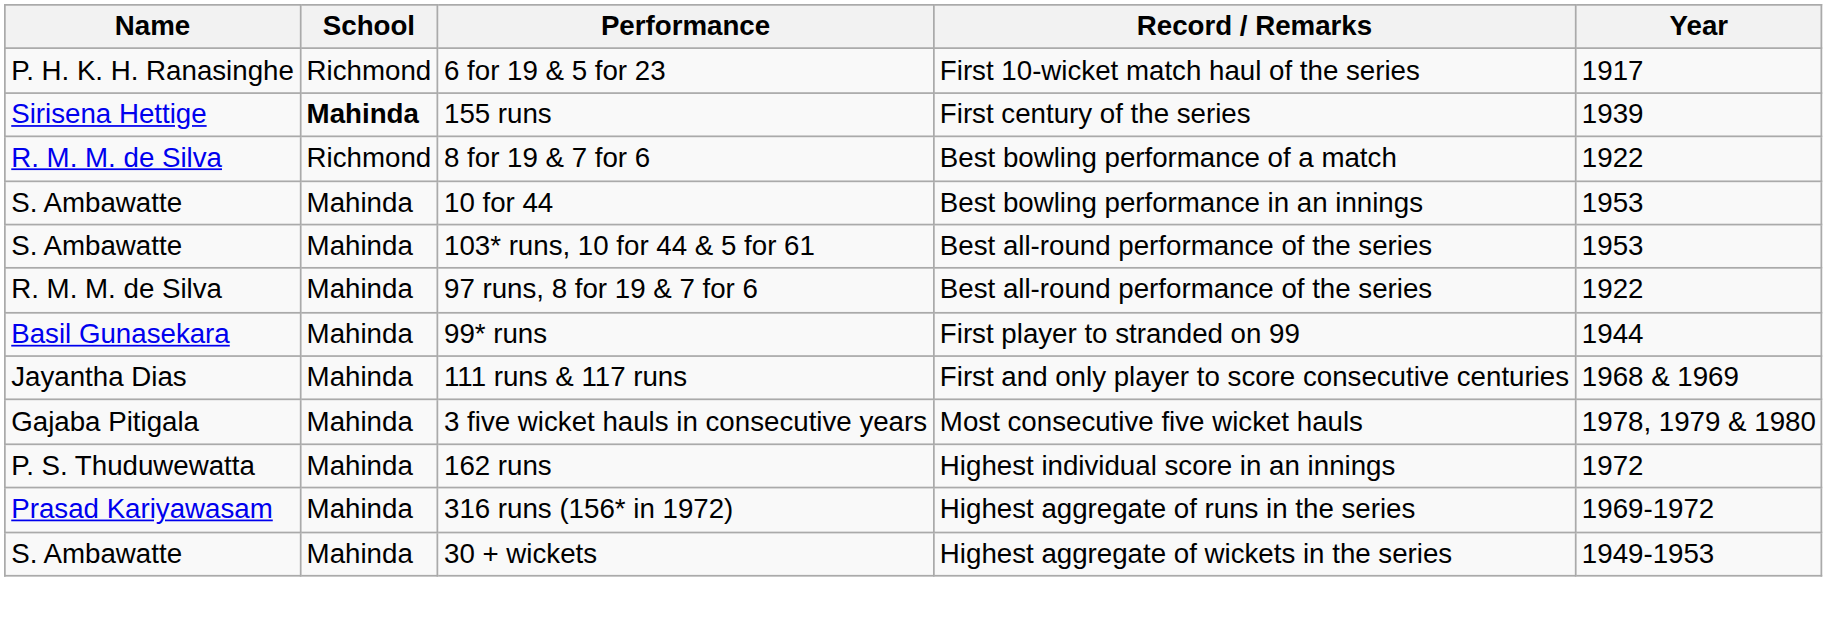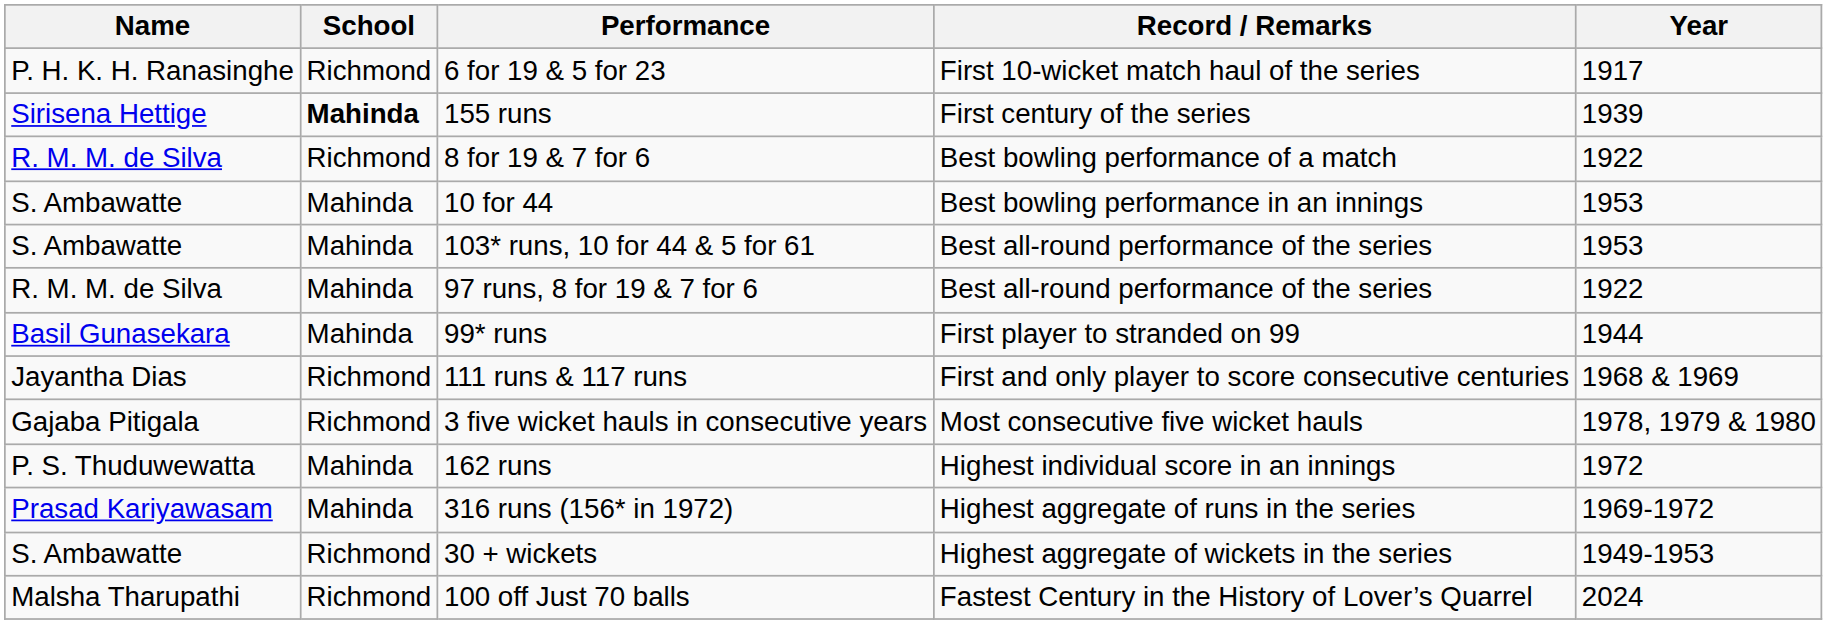 <table class="wikitable sortable">
 <tr>
 <th>Name</th>
 <th>School</th>
 <th>Performance</th>
 <th>Record / Remarks</th>
 <th>Year</th>
 </tr>
 <tr>
 <td>P. H. K. H. Ranasinghe</td>
 <td>Richmond</td>
 <td>6 for 19 & 5 for 23</td>
 <td>First 10-wicket match haul of the series</td>
 <td>1917</td>
 </tr>
 <tr>
 <td><a href='#'>Sirisena Hettige</a></td>
 <td><strong>Mahinda</strong></td>
 <td>155 runs</td>
 <td>First century of the series</td>
 <td>1939</td>
 </tr>
 <tr>
 <td><a href='#'>R. M. M. de Silva</a></td>
 <td>Richmond</td>
 <td>8 for 19 & 7 for 6</td>
 <td>Best bowling performance of a match</td>
 <td>1922</td>
 </tr>
 <tr>
 <td>S. Ambawatte</td>
 <td>Mahinda</td>
 <td>10 for 44</td>
 <td>Best bowling performance in an innings</td>
 <td>1953</td>
 </tr>
 <tr>
 <td>S. Ambawatte</td>
 <td>Mahinda</td>
 <td>103* runs, 10 for 44 & 5 for 61</td>
 <td>Best all-round performance of the series</td>
 <td>1953</td>
 </tr>
 <tr>
 <td>R. M. M. de Silva</td>
 <td>Mahinda</td>
 <td>97 runs, 8 for 19 & 7 for 6</td>
 <td>Best all-round performance of the series</td>
 <td>1922</td>
 </tr>
 <tr>
 <td><a href='#'>Basil Gunasekara</a></td>
 <td>Mahinda</td>
 <td>99* runs</td>
 <td>First player to stranded on 99</td>
 <td>1944</td>
 </tr>
 <tr>
 <td>Jayantha Dias</td>
-<td>Mahinda</td>
+<td>Richmond</td>
 <td>111 runs & 117 runs</td>
 <td>First and only player to score consecutive centuries</td>
 <td>1968 & 1969</td>
 </tr>
 <tr>
 <td>Gajaba Pitigala</td>
-<td>Mahinda</td>
+<td>Richmond</td>
 <td>3 five wicket hauls in consecutive years</td>
 <td>Most consecutive five wicket hauls</td>
 <td>1978, 1979 & 1980</td>
 </tr>
 <tr>
 <td>P. S. Thuduwewatta</td>
 <td>Mahinda</td>
 <td>162 runs</td>
 <td>Highest individual score in an innings</td>
 <td>1972</td>
 </tr>
 <tr>
 <td><a href='#'>Prasad Kariyawasam</a></td>
 <td>Mahinda</td>
 <td>316 runs (156* in 1972)</td>
 <td>Highest aggregate of runs in the series</td>
 <td>1969-1972</td>
 </tr>
 <tr>
 <td>S. Ambawatte</td>
-<td>Mahinda</td>
+<td>Richmond</td>
 <td>30 + wickets</td>
 <td>Highest aggregate of wickets in the series</td>
 <td>1949-1953</td>
 </tr>
+<tr>
+<td>Malsha Tharupathi</td>
+<td>Richmond</td>
+<td>100 off Just 70 balls</td>
+<td>Fastest Century in the History of Lover’s Quarrel</td>
+<td>2024</td>
+</tr>
 </table>
